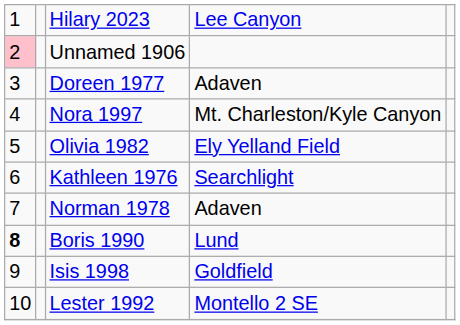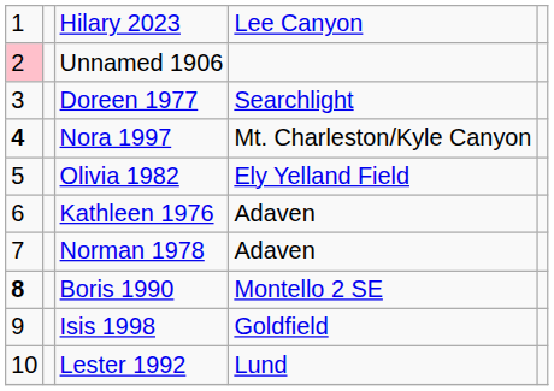 <table class="wikitable">
 <tr>
 <td>1</td>
 <td></td>
 <td><a href='#'>Hilary 2023</a></td>
 <td><a href='#'>Lee Canyon</a></td>
 <td></td>
 </tr>
 <tr>
 <td style="background: pink;">2</td>
 <td></td>
 <td>Unnamed 1906</td>
 <td></td>
 <td></td>
 </tr>
 <tr>
 <td>3</td>
 <td></td>
 <td><a href='#'>Doreen 1977</a></td>
-<td>Adaven</td>
+<td><a href='#'>Searchlight</a></td>
 <td></td>
 </tr>
 <tr>
-<td>4</td>
+<td><strong>4</strong></td>
 <td></td>
 <td><a href='#'>Nora 1997</a></td>
 <td>Mt. Charleston/Kyle Canyon</td>
 <td></td>
 </tr>
 <tr>
 <td>5</td>
 <td></td>
 <td><a href='#'>Olivia 1982</a></td>
 <td><a href='#'>Ely Yelland Field</a></td>
 <td></td>
 </tr>
 <tr>
 <td>6</td>
 <td></td>
 <td><a href='#'>Kathleen 1976</a></td>
-<td><a href='#'>Searchlight</a></td>
+<td>Adaven</td>
 <td></td>
 </tr>
 <tr>
 <td>7</td>
 <td></td>
 <td><a href='#'>Norman 1978</a></td>
 <td>Adaven</td>
 <td></td>
 </tr>
 <tr>
 <td><strong>8</strong></td>
 <td></td>
 <td><a href='#'>Boris 1990</a></td>
-<td><a href='#'>Lund</a></td>
+<td><a href='#'>Montello 2 SE</a></td>
 <td></td>
 </tr>
 <tr>
 <td>9</td>
 <td></td>
 <td><a href='#'>Isis 1998</a></td>
 <td><a href='#'>Goldfield</a></td>
 <td></td>
 </tr>
 <tr>
 <td>10</td>
 <td></td>
 <td><a href='#'>Lester 1992</a></td>
-<td><a href='#'>Montello 2 SE</a></td>
+<td><a href='#'>Lund</a></td>
 <td></td>
 </tr>
 <tr>
 </tr>
 </table>
